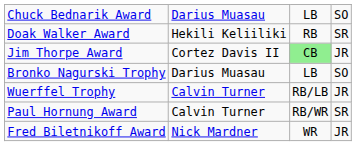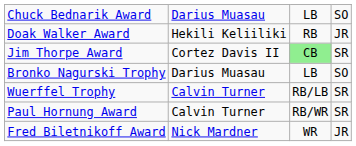 <table class="wikitable">
 <tr>
 <td><a href='#'>Chuck Bednarik Award</a></td>
 <td><a href='#'>Darius Muasau</a></td>
 <td align=center>LB</td>
 <td align=center>SO</td>
 </tr>
 <tr>
 <td><a href='#'>Doak Walker Award</a></td>
 <td>Hekili Keliiliki</td>
 <td align=center>RB</td>
-<td align=center>SR</td>
+<td align=center>JR</td>
 </tr>
 <tr>
 <td><a href='#'>Jim Thorpe Award</a></td>
 <td>Cortez Davis II</td>
 <td align=center style="background: lightgreen;">CB</td>
-<td align=center>JR</td>
+<td align=center>SR</td>
 </tr>
 <tr>
 <td><a href='#'>Bronko Nagurski Trophy</a></td>
 <td>Darius Muasau</td>
 <td align=center>LB</td>
 <td align=center>SO</td>
 </tr>
 <tr>
 <td><a href='#'>Wuerffel Trophy</a></td>
 <td><a href='#'>Calvin Turner</a></td>
 <td align=center>RB/LB</td>
-<td align=center>JR</td>
+<td align=center>SR</td>
 </tr>
 <tr>
 <td><a href='#'>Paul Hornung Award</a></td>
 <td>Calvin Turner</td>
 <td align=center>RB/WR</td>
 <td align=center>SR</td>
 </tr>
 <tr>
 <td><a href='#'>Fred Biletnikoff Award</a></td>
 <td><a href='#'>Nick Mardner</a></td>
 <td align=center>WR</td>
 <td align=center>JR</td>
 </tr>
 </table>
